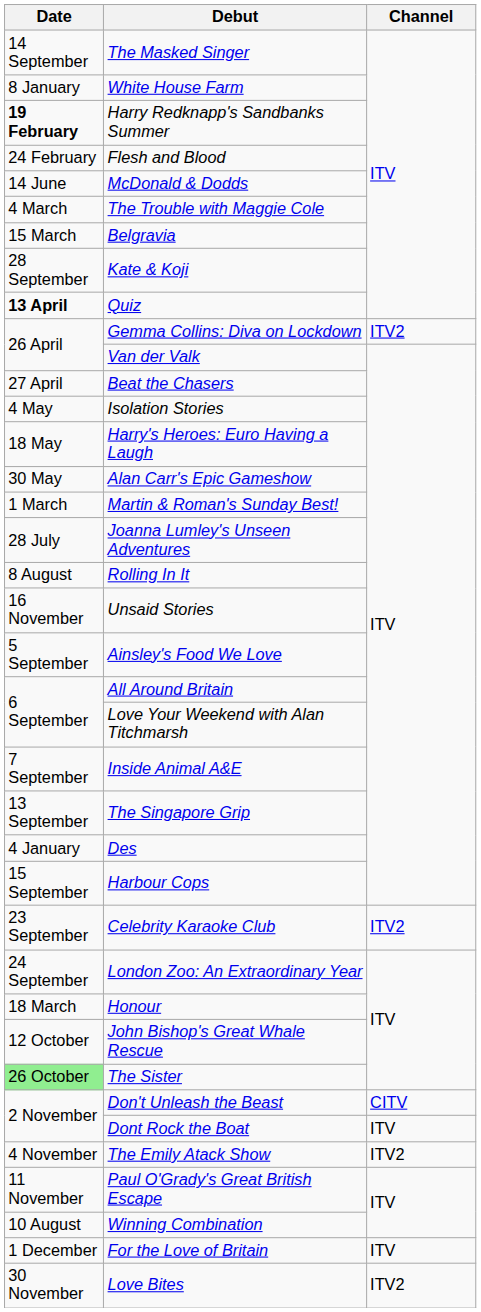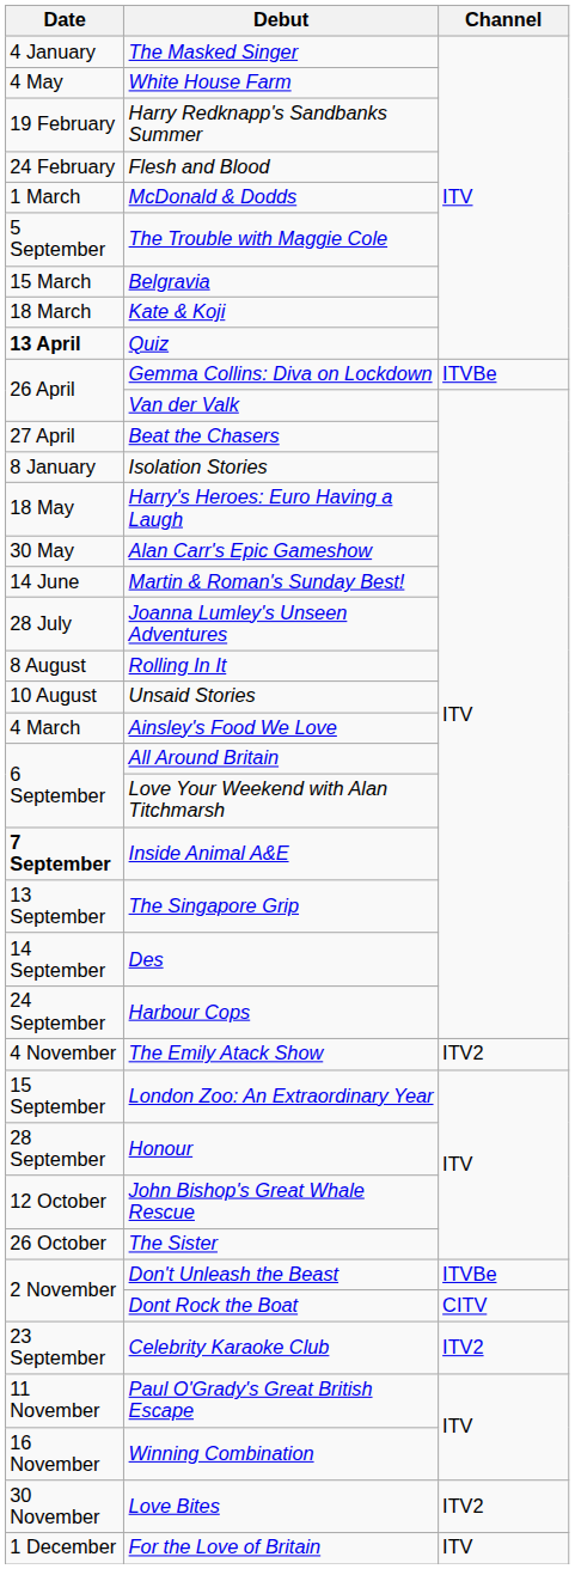 <table class="wikitable">
 <tr>
 <th width=90>Date</th>
 <th width=250>Debut</th>
 <th width=100>Channel</th>
 </tr>
 <tr>
-<td>14 September</td>
+<td>4 January</td>
 <td><em><a href='#'>The Masked Singer</a></em></td>
 <td rowspan="9"><a href='#'>ITV</a></td>
 </tr>
 <tr>
-<td>8 January</td>
+<td>4 May</td>
 <td><em><a href='#'>White House Farm</a></em></td>
 </tr>
 <tr>
-<td><strong>19 February</strong></td>
+<td>19 February</td>
 <td><em>Harry Redknapp's Sandbanks Summer</em></td>
 </tr>
 <tr>
 <td>24 February</td>
 <td><em>Flesh and Blood</em></td>
 </tr>
 <tr>
-<td>14 June</td>
+<td>1 March</td>
 <td><em><a href='#'>McDonald & Dodds</a></em></td>
 </tr>
 <tr>
-<td>4 March</td>
+<td>5 September</td>
 <td><em><a href='#'>The Trouble with Maggie Cole</a></em></td>
 </tr>
 <tr>
 <td>15 March</td>
 <td><em><a href='#'>Belgravia</a></em></td>
 </tr>
 <tr>
-<td>28 September</td>
+<td>18 March</td>
 <td><em><a href='#'>Kate & Koji</a></em></td>
 </tr>
 <tr>
 <td><strong>13 April</strong></td>
 <td><em><a href='#'>Quiz</a></em></td>
 </tr>
 <tr>
 <td rowspan="2">26 April</td>
 <td><em><a href='#'>Gemma Collins: Diva on Lockdown</a></em></td>
-<td><a href='#'>ITV2</a></td>
+<td><a href='#'>ITVBe</a></td>
 </tr>
 <tr>
 <td><em><a href='#'>Van der Valk</a></em></td>
 <td rowspan="16">ITV</td>
 </tr>
 <tr>
 <td>27 April</td>
 <td><em><a href='#'>Beat the Chasers</a></em></td>
 </tr>
 <tr>
-<td>4 May</td>
+<td>8 January</td>
 <td><em>Isolation Stories</em></td>
 </tr>
 <tr>
 <td>18 May</td>
 <td><em><a href='#'>Harry's Heroes: Euro Having a Laugh</a></em></td>
 </tr>
 <tr>
 <td>30 May</td>
 <td><em><a href='#'>Alan Carr's Epic Gameshow</a></em></td>
 </tr>
 <tr>
-<td>1 March</td>
+<td>14 June</td>
 <td><em><a href='#'>Martin & Roman's Sunday Best!</a></em></td>
 </tr>
 <tr>
 <td>28 July</td>
 <td><em><a href='#'>Joanna Lumley's Unseen Adventures</a></em></td>
 </tr>
 <tr>
 <td>8 August</td>
 <td><em><a href='#'>Rolling In It</a></em></td>
 </tr>
 <tr>
-<td>16 November</td>
+<td>10 August</td>
 <td><em>Unsaid Stories</em></td>
 </tr>
 <tr>
-<td>5 September</td>
+<td>4 March</td>
 <td><em><a href='#'>Ainsley's Food We Love</a></em></td>
 </tr>
 <tr>
 <td rowspan="2">6 September</td>
 <td><em><a href='#'>All Around Britain</a></em></td>
 </tr>
 <tr>
 <td><em>Love Your Weekend with Alan Titchmarsh</em></td>
 </tr>
 <tr>
-<td>7 September</td>
+<td><strong>7 September</strong></td>
 <td><em><a href='#'>Inside Animal A&E</a></em></td>
 </tr>
 <tr>
 <td>13 September</td>
 <td><em><a href='#'>The Singapore Grip</a></em></td>
 </tr>
 <tr>
-<td>4 January</td>
+<td>14 September</td>
 <td><em><a href='#'>Des</a></em></td>
 </tr>
 <tr>
+<td>24 September</td>
+<td><em><a href='#'>Harbour Cops</a></em></td>
+</tr>
+<tr>
+<td>4 November</td>
+<td><em><a href='#'>The Emily Atack Show</a></em></td>
+<td>ITV2</td>
+</tr>
+<tr>
 <td>15 September</td>
-<td><em><a href='#'>Harbour Cops</a></em></td>
+<td><em><a href='#'>London Zoo: An Extraordinary Year</a></em></td>
+<td rowspan="4">ITV</td>
+</tr>
+<tr>
+<td>28 September</td>
+<td><em><a href='#'>Honour</a></em></td>
+</tr>
+<tr>
+<td>12 October</td>
+<td><em><a href='#'>John Bishop's Great Whale Rescue</a></em></td>
+</tr>
+<tr>
+<td>26 October</td>
+<td><em><a href='#'>The Sister</a></em></td>
+</tr>
+<tr>
+<td rowspan="2">2 November</td>
+<td><em><a href='#'>Don't Unleash the Beast</a></em></td>
+<td><a href='#'>ITVBe</a></td>
+</tr>
+<tr>
+<td><em><a href='#'>Dont Rock the Boat</a></em></td>
+<td><a href='#'>CITV</a></td>
 </tr>
 <tr>
 <td>23 September</td>
 <td><em><a href='#'>Celebrity Karaoke Club</a></em></td>
 <td><a href='#'>ITV2</a></td>
 </tr>
 <tr>
-<td>24 September</td>
-<td><em><a href='#'>London Zoo: An Extraordinary Year</a></em></td>
-<td rowspan="4">ITV</td>
-</tr>
-<tr>
-<td>18 March</td>
-<td><em><a href='#'>Honour</a></em></td>
-</tr>
-<tr>
-<td>12 October</td>
-<td><em><a href='#'>John Bishop's Great Whale Rescue</a></em></td>
-</tr>
-<tr>
-<td style="background: lightgreen;">26 October</td>
-<td><em><a href='#'>The Sister</a></em></td>
-</tr>
-<tr>
-<td rowspan="2">2 November</td>
-<td><em><a href='#'>Don't Unleash the Beast</a></em></td>
-<td><a href='#'>CITV</a></td>
-</tr>
-<tr>
-<td><em><a href='#'>Dont Rock the Boat</a></em></td>
-<td>ITV</td>
-</tr>
-<tr>
-<td>4 November</td>
-<td><em><a href='#'>The Emily Atack Show</a></em></td>
-<td>ITV2</td>
-</tr>
-<tr>
 <td>11 November</td>
 <td><em><a href='#'>Paul O'Grady's Great British Escape</a></em></td>
 <td rowspan="2">ITV</td>
 </tr>
 <tr>
-<td>10 August</td>
+<td>16 November</td>
 <td><em><a href='#'>Winning Combination</a></em></td>
+</tr>
+<tr>
+<td>30 November</td>
+<td><em><a href='#'>Love Bites</a></em></td>
+<td>ITV2</td>
 </tr>
 <tr>
 <td>1 December</td>
 <td><em><a href='#'>For the Love of Britain</a></em></td>
 <td>ITV</td>
 </tr>
-<tr>
-<td>30 November</td>
-<td><em><a href='#'>Love Bites</a></em></td>
-<td>ITV2</td>
-</tr>
 </table>
